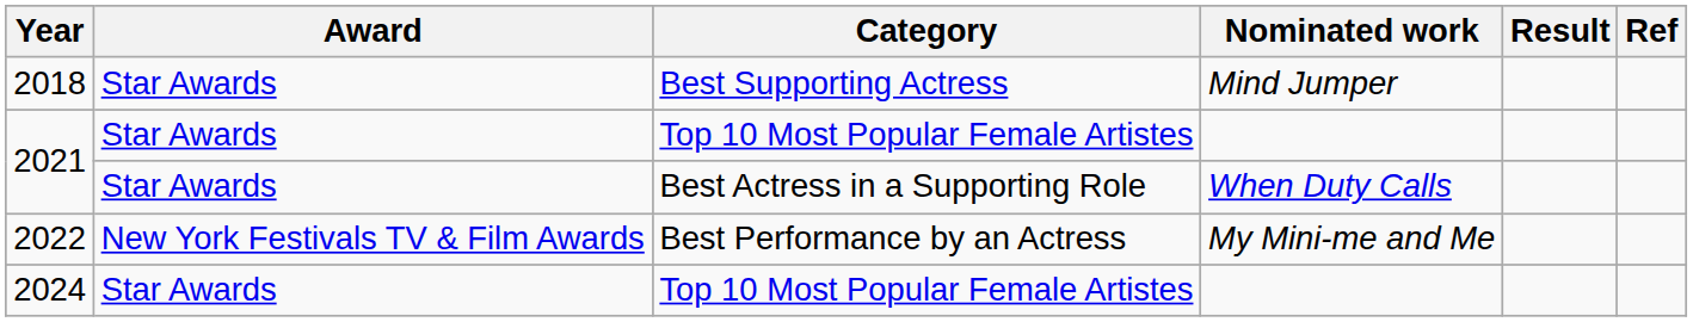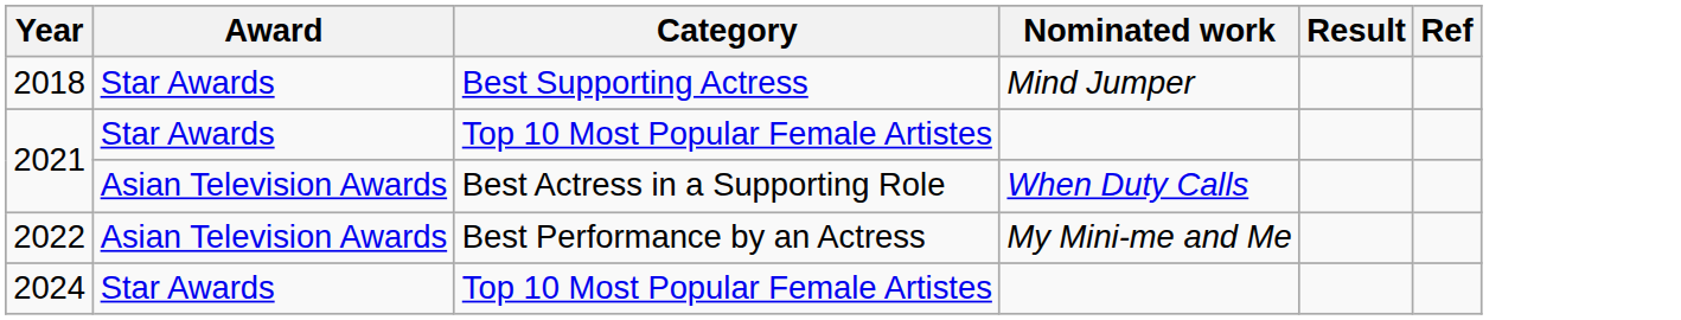 <table class="wikitable sortable">
 <tr>
 <th>Year</th>
 <th>Award</th>
 <th>Category</th>
 <th>Nominated work</th>
 <th>Result</th>
 <th class="unsortable">Ref</th>
 </tr>
 <tr>
 <td>2018</td>
 <td><a href='#'>Star Awards</a></td>
 <td><a href='#'>Best Supporting Actress</a></td>
 <td><em>Mind Jumper</em></td>
 <td></td>
 <td></td>
 </tr>
 <tr>
 <td rowspan=2>2021</td>
 <td><a href='#'>Star Awards</a></td>
 <td><a href='#'>Top 10 Most Popular Female Artistes</a></td>
 <td></td>
 <td></td>
 <td></td>
 </tr>
 <tr>
-<td><a href='#'>Star Awards</a></td>
+<td><a href='#'>Asian Television Awards</a></td>
 <td>Best Actress in a Supporting Role</td>
 <td><em><a href='#'>When Duty Calls</a></em></td>
 <td></td>
 <td></td>
 </tr>
 <tr>
 <td>2022</td>
-<td><a href='#'>New York Festivals TV & Film Awards</a></td>
+<td><a href='#'>Asian Television Awards</a></td>
 <td>Best Performance by an Actress</td>
 <td><em>My Mini-me and Me</em></td>
 <td></td>
 <td></td>
 </tr>
 <tr>
 <td rowspan=2>2024</td>
 <td><a href='#'>Star Awards</a></td>
 <td><a href='#'>Top 10 Most Popular Female Artistes</a></td>
 <td></td>
 <td></td>
 <td></td>
 </tr>
 </table>
